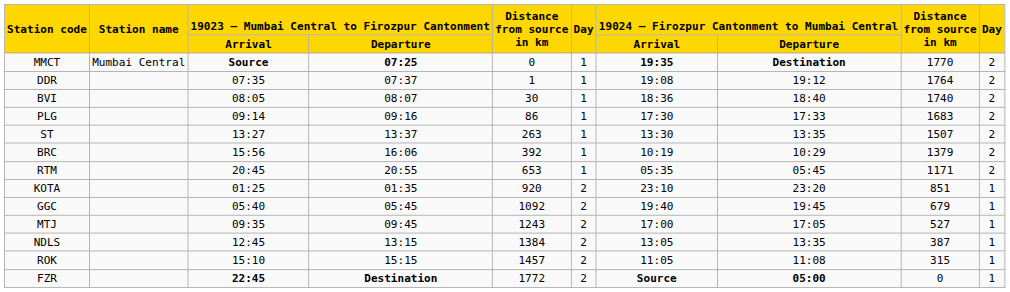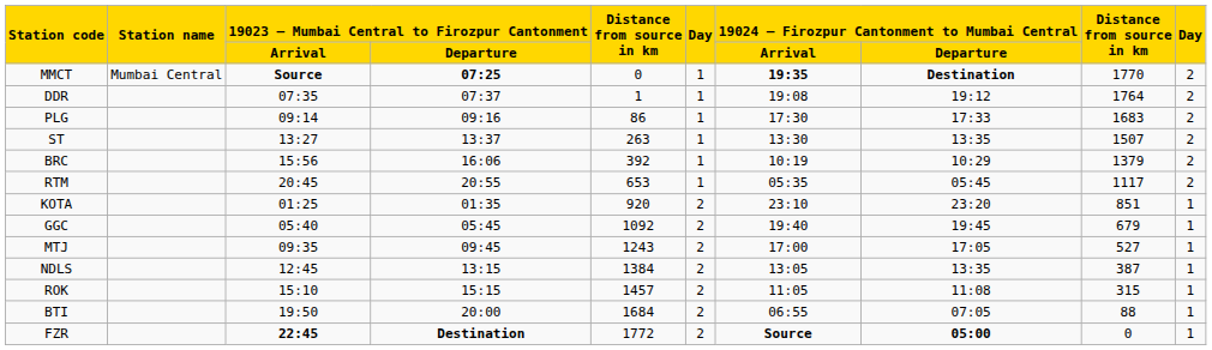 <table class="wikitable plainrowheaders unsortable" style="text-align:center">
 <tr>
 <th scope="col" rowspan="2" style="background:gold;">Station code</th>
 <th scope="col" rowspan="2" style="background:gold;">Station name</th>
 <th scope="col" colspan="2" style="background:gold;"><br><strong>19023 – Mumbai Central to Firozpur Cantonment</strong></th>
 <th scope="col" rowspan="2" style="background:gold;">Distance<br> from source <br>in km</th>
 <th scope="col" rowspan="2" style="background:gold;">Day</th>
 <th scope="col" colspan="2" style="background:gold;"><br><strong>19024 – Firozpur Cantonment to Mumbai Central</strong></th>
 <th scope="col" rowspan="2" style="background:gold;">Distance<br> from source <br>in km</th>
 <th scope="col" rowspan="2" style="background:gold;">Day</th>
 </tr>
 <tr>
 <th scope="col" colspan="1" style="background:gold;">Arrival</th>
 <th scope="col" colspan="1" style="background:gold;">Departure</th>
 <th scope="col" colspan="1" style="background:gold;">Arrival</th>
 <th scope="col" colspan="1" style="background:gold;">Departure</th>
 </tr>
 <tr>
 <td valign="center">MMCT</td>
 <td valign="center">Mumbai Central</td>
 <td valign="center"><strong>Source</strong></td>
 <td valign="center"><strong>07:25</strong></td>
 <td valign="center">0</td>
 <td valign="center">1</td>
 <td valign="center"><strong>19:35</strong></td>
 <td valign="center"><strong>Destination</strong></td>
 <td valign="center">1770</td>
 <td valign="center">2</td>
 </tr>
 <tr>
 <td valign="center">DDR</td>
 <td valign="center"></td>
 <td valign="center">07:35</td>
 <td valign="center">07:37</td>
 <td valign="center">1</td>
 <td valign="center">1</td>
 <td valign="center">19:08</td>
 <td valign="center">19:12</td>
 <td valign="center">1764</td>
-<td valign="center">2</td>
-</tr>
-<tr>
-<td valign="center">BVI</td>
-<td valign="center"></td>
-<td valign="center">08:05</td>
-<td valign="center">08:07</td>
-<td valign="center">30</td>
-<td valign="center">1</td>
-<td valign="center">18:36</td>
-<td valign="center">18:40</td>
-<td valign="center">1740</td>
 <td valign="center">2</td>
 </tr>
 <tr>
 <td valign="center">PLG</td>
 <td valign="center"></td>
 <td valign="center">09:14</td>
 <td valign="center">09:16</td>
 <td valign="center">86</td>
 <td valign="center">1</td>
 <td valign="center">17:30</td>
 <td valign="center">17:33</td>
 <td valign="center">1683</td>
 <td valign="center">2</td>
 </tr>
 <tr>
 <td valign="center">ST</td>
 <td valign="center"></td>
 <td valign="center">13:27</td>
 <td valign="center">13:37</td>
 <td valign="center">263</td>
 <td valign="center">1</td>
 <td valign="center">13:30</td>
 <td valign="center">13:35</td>
 <td valign="center">1507</td>
 <td valign="center">2</td>
 </tr>
 <tr>
 <td valign="center">BRC</td>
 <td valign="center"></td>
 <td valign="center">15:56</td>
 <td valign="center">16:06</td>
 <td valign="center">392</td>
 <td valign="center">1</td>
 <td valign="center">10:19</td>
 <td valign="center">10:29</td>
 <td valign="center">1379</td>
 <td valign="center">2</td>
 </tr>
 <tr>
 <td valign="center">RTM</td>
 <td valign="center"></td>
 <td valign="center">20:45</td>
 <td valign="center">20:55</td>
 <td valign="center">653</td>
 <td valign="center">1</td>
 <td valign="center">05:35</td>
 <td valign="center">05:45</td>
-<td valign="center">1171</td>
+<td valign="center">1117</td>
 <td valign="center">2</td>
 </tr>
 <tr>
 <td valign="center">KOTA</td>
 <td valign="center"></td>
 <td valign="center">01:25</td>
 <td valign="center">01:35</td>
 <td valign="center">920</td>
 <td valign="center">2</td>
 <td valign="center">23:10</td>
 <td valign="center">23:20</td>
 <td valign="center">851</td>
 <td valign="center">1</td>
 </tr>
 <tr>
 <td valign="center">GGC</td>
 <td valign="center"></td>
 <td valign="center">05:40</td>
 <td valign="center">05:45</td>
 <td valign="center">1092</td>
 <td valign="center">2</td>
 <td valign="center">19:40</td>
 <td valign="center">19:45</td>
 <td valign="center">679</td>
 <td valign="centet">1</td>
 </tr>
 <tr>
 <td valign="center">MTJ</td>
 <td valign="center"></td>
 <td valign="center">09:35</td>
 <td valign="center">09:45</td>
 <td valign="center">1243</td>
 <td valign="center">2</td>
 <td valign="center">17:00</td>
 <td valign="center">17:05</td>
 <td valign="center">527</td>
 <td valign="center">1</td>
 </tr>
 <tr>
 <td valign="center">NDLS</td>
 <td valign="center"></td>
 <td valign="center">12:45</td>
 <td valign="center">13:15</td>
 <td valign="center">1384</td>
 <td valign="center">2</td>
 <td valign="center">13:05</td>
 <td valign="center">13:35</td>
 <td valign="center">387</td>
 <td valign="center">1</td>
 </tr>
 <tr>
 <td valign="center">ROK</td>
 <td valign="center"></td>
 <td valign="center">15:10</td>
 <td valign="center">15:15</td>
 <td valign="center">1457</td>
 <td valign="center">2</td>
 <td valign="center">11:05</td>
 <td valign="center">11:08</td>
 <td valign="center">315</td>
 <td valign="center">1</td>
 </tr>
 <tr>
+<td valign="center">BTI</td>
+<td valign="center"></td>
+<td valign="center">19:50</td>
+<td valign="center">20:00</td>
+<td valign="center">1684</td>
+<td valign="center">2</td>
+<td valign="center">06:55</td>
+<td valign="center">07:05</td>
+<td valign="center">88</td>
+<td valign="center">1</td>
+</tr>
+<tr>
 <td valign="center">FZR</td>
 <td valign="center"></td>
 <td valign="center"><strong>22:45</strong></td>
 <td valign="center"><strong>Destination</strong></td>
 <td valign="center">1772</td>
 <td valign="center">2</td>
 <td valign="center"><strong>Source</strong></td>
 <td valign="center"><strong>05:00</strong></td>
 <td valign="center">0</td>
 <td valign="center">1</td>
 </tr>
 </table>
